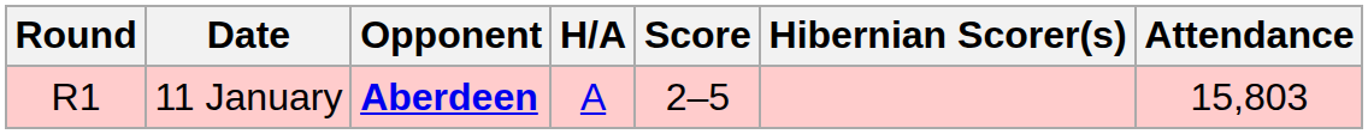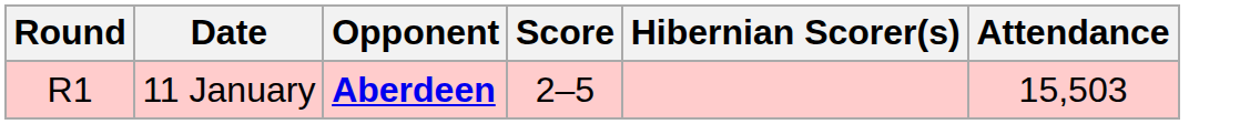 <table class="wikitable" style="text-align:center">
 <tr>
 <th>Round</th>
 <th>Date</th>
 <th>Opponent</th>
-<th>H/A</th>
 <th>Score</th>
 <th>Hibernian Scorer(s)</th>
 <th>Attendance</th>
 </tr>
 <tr bgcolor=#FFCCCC>
 <td>R1</td>
 <td align=left>11 January</td>
 <td align=left><strong><a href='#'>Aberdeen</a></strong></td>
-<td><a href='#'>A</a></td>
 <td>2–5</td>
 <td align=left></td>
-<td>15,803</td>
+<td>15,503</td>
 </tr>
 </table>
